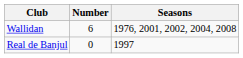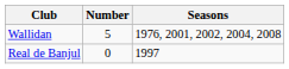 <table class="wikitable sortable">
 <tr>
 <th>Club</th>
 <th>Number</th>
 <th>Seasons</th>
 </tr>
 <tr>
 <td><a href='#'>Wallidan</a></td>
-<td style="text-align:center">6</td>
+<td style="text-align:center">5</td>
 <td>1976, 2001, 2002, 2004, 2008</td>
 </tr>
 <tr>
 <td><a href='#'>Real de Banjul</a></td>
 <td style="text-align:center">0</td>
 <td>1997</td>
 </tr>
 </table>
